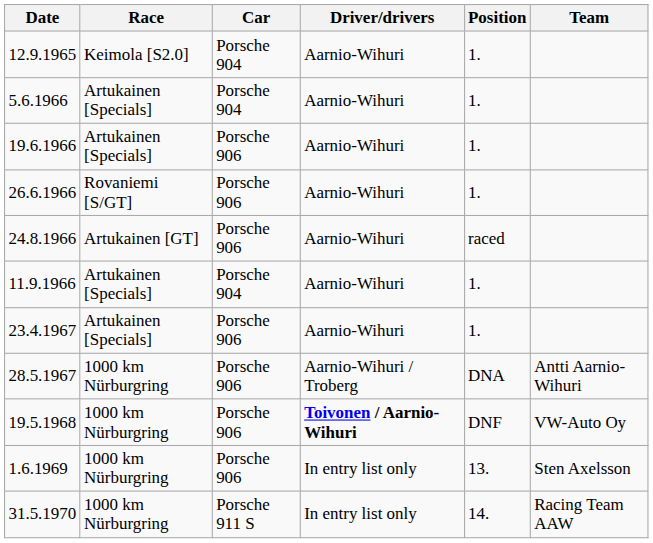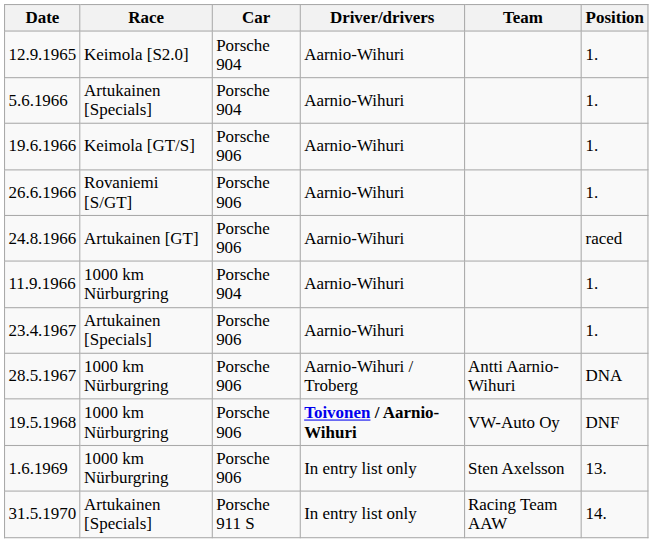 <table class="wikitable">
 <tr>
 <th>Date</th>
 <th>Race</th>
 <th>Car</th>
 <th>Driver/drivers</th>
+<th>Team</th>
 <th>Position</th>
-<th>Team</th>
 </tr>
 <tr>
 <td>12.9.1965</td>
 <td>Keimola [S2.0]</td>
 <td>Porsche 904</td>
 <td>Aarnio-Wihuri</td>
+<td></td>
 <td>1.</td>
-<td></td>
 </tr>
 <tr>
 <td>5.6.1966</td>
 <td>Artukainen [Specials]</td>
 <td>Porsche 904</td>
 <td>Aarnio-Wihuri</td>
+<td></td>
 <td>1.</td>
-<td></td>
 </tr>
 <tr>
 <td>19.6.1966</td>
-<td>Artukainen [Specials]</td>
+<td>Keimola [GT/S]</td>
 <td>Porsche 906</td>
 <td>Aarnio-Wihuri</td>
+<td></td>
 <td>1.</td>
-<td></td>
 </tr>
 <tr>
 <td>26.6.1966</td>
 <td>Rovaniemi [S/GT]</td>
 <td>Porsche 906</td>
 <td>Aarnio-Wihuri</td>
+<td></td>
 <td>1.</td>
-<td></td>
 </tr>
 <tr>
 <td>24.8.1966</td>
 <td>Artukainen [GT]</td>
 <td>Porsche 906</td>
 <td>Aarnio-Wihuri</td>
+<td></td>
 <td>raced</td>
-<td></td>
 </tr>
 <tr>
 <td>11.9.1966</td>
-<td>Artukainen [Specials]</td>
+<td>1000 km Nürburgring</td>
 <td>Porsche 904</td>
 <td>Aarnio-Wihuri</td>
+<td></td>
 <td>1.</td>
-<td></td>
 </tr>
 <tr>
 <td>23.4.1967</td>
 <td>Artukainen [Specials]</td>
 <td>Porsche 906</td>
 <td>Aarnio-Wihuri</td>
+<td></td>
 <td>1.</td>
-<td></td>
 </tr>
 <tr>
 <td>28.5.1967</td>
 <td>1000 km Nürburgring</td>
 <td>Porsche 906</td>
 <td>Aarnio-Wihuri / Troberg</td>
+<td>Antti Aarnio-Wihuri</td>
 <td>DNA</td>
-<td>Antti Aarnio-Wihuri</td>
 </tr>
 <tr>
 <td>19.5.1968</td>
 <td>1000 km Nürburgring</td>
 <td>Porsche 906</td>
 <td><strong><a href='#'>Toivonen</a> / Aarnio-Wihuri</strong></td>
+<td>VW-Auto Oy</td>
 <td>DNF</td>
-<td>VW-Auto Oy</td>
 </tr>
 <tr>
 <td>1.6.1969</td>
 <td>1000 km Nürburgring</td>
 <td>Porsche 906</td>
 <td>In entry list only</td>
+<td>Sten Axelsson</td>
 <td>13.</td>
-<td>Sten Axelsson</td>
 </tr>
 <tr>
 <td>31.5.1970</td>
-<td>1000 km Nürburgring</td>
+<td>Artukainen [Specials]</td>
 <td>Porsche 911 S</td>
 <td>In entry list only</td>
+<td>Racing Team AAW</td>
 <td>14.</td>
-<td>Racing Team AAW</td>
 </tr>
 </table>
